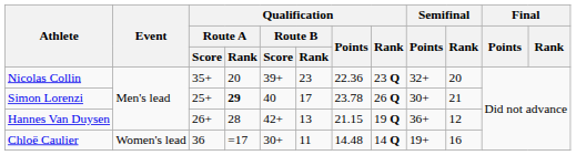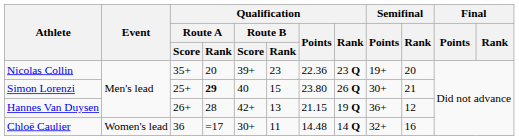 <table class=wikitable style=font-size:90% align=center>
 <tr>
 <th rowspan=3>Athlete</th>
 <th rowspan=3>Event</th>
 <th colspan=6>Qualification</th>
 <th colspan=2>Semifinal</th>
 <th colspan=2>Final</th>
 </tr>
 <tr>
 <th colspan=2>Route A</th>
 <th colspan=2>Route B</th>
 <th rowspan=2>Points</th>
 <th rowspan=2>Rank</th>
 <th rowspan=2>Points</th>
 <th rowspan=2>Rank</th>
 <th rowspan=2>Points</th>
 <th rowspan=2>Rank</th>
 </tr>
 <tr>
 <th>Score</th>
 <th>Rank</th>
 <th>Score</th>
 <th>Rank</th>
 </tr>
 <tr>
 <td align=left><a href='#'>Nicolas Collin</a></td>
 <td rowspan=3>Men's lead</td>
 <td>35+</td>
 <td>20</td>
 <td>39+</td>
 <td>23</td>
 <td>22.36</td>
 <td>23 <strong>Q</strong></td>
-<td>32+</td>
+<td>19+</td>
 <td>20</td>
 <td rowspan=4 colspan=2>Did not advance</td>
 </tr>
 <tr>
 <td align=left><a href='#'>Simon Lorenzi</a></td>
 <td>25+</td>
 <td><strong>29</strong></td>
 <td>40</td>
-<td>17</td>
-<td>23.78</td>
+<td>15</td>
+<td>23.80</td>
 <td>26 <strong>Q</strong></td>
 <td>30+</td>
 <td>21</td>
 </tr>
 <tr>
 <td align=left><a href='#'>Hannes Van Duysen</a></td>
 <td>26+</td>
 <td>28</td>
 <td>42+</td>
 <td>13</td>
 <td>21.15</td>
 <td>19 <strong>Q</strong></td>
 <td>36+</td>
 <td>12</td>
 </tr>
 <tr>
 <td align=left><a href='#'>Chloë Caulier</a></td>
 <td>Women's lead</td>
 <td>36</td>
 <td>=17</td>
 <td>30+</td>
 <td>11</td>
 <td>14.48</td>
 <td>14 <strong>Q</strong></td>
-<td>19+</td>
+<td>32+</td>
 <td>16</td>
 </tr>
 </table>
